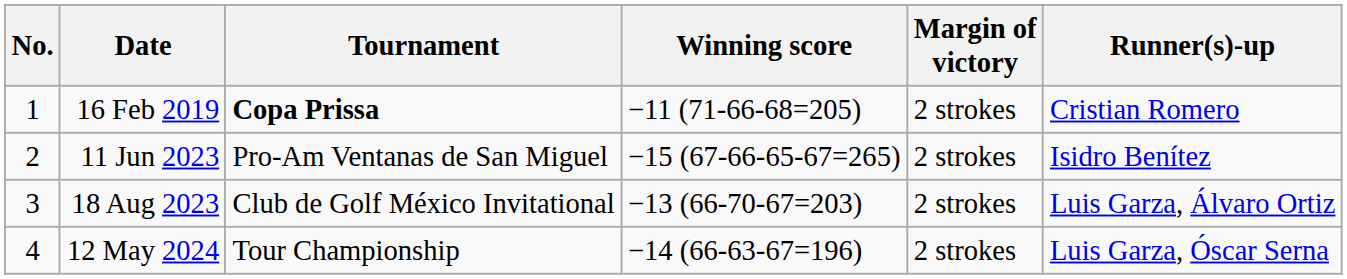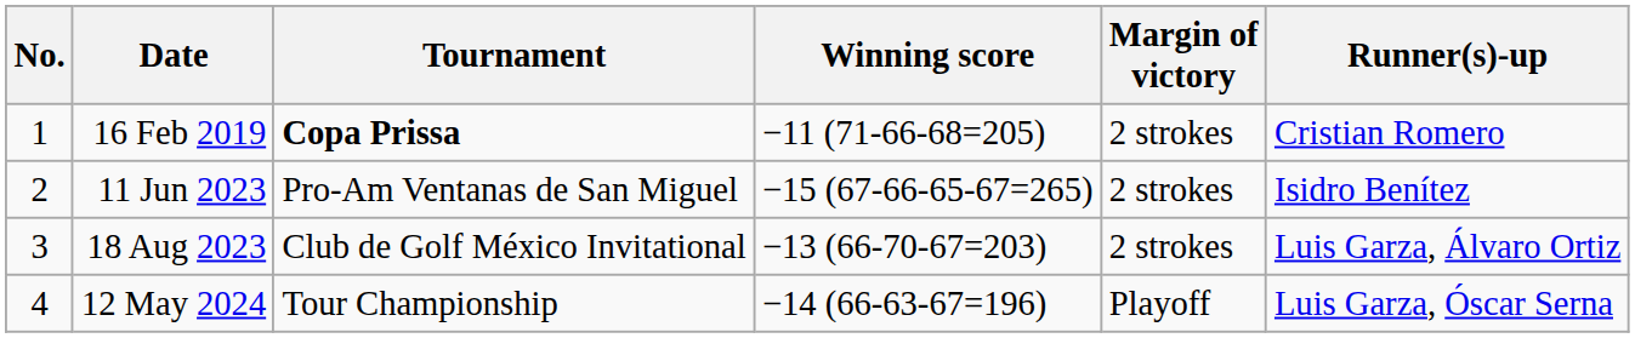 <table class="wikitable" style="font-size:95%;">
 <tr>
 <th>No.</th>
 <th>Date</th>
 <th>Tournament</th>
 <th>Winning score</th>
 <th>Margin of<br>victory</th>
 <th>Runner(s)-up</th>
 </tr>
 <tr>
 <td align=center>1</td>
 <td align=right>16 Feb <a href='#'>2019</a></td>
 <td><strong>Copa Prissa</strong></td>
 <td>−11 (71-66-68=205)</td>
 <td>2 strokes</td>
 <td> <a href='#'>Cristian Romero</a></td>
 </tr>
 <tr>
 <td align=center>2</td>
 <td align=right>11 Jun <a href='#'>2023</a></td>
 <td>Pro-Am Ventanas de San Miguel</td>
 <td>−15 (67-66-65-67=265)</td>
 <td>2 strokes</td>
 <td> <a href='#'>Isidro Benítez</a></td>
 </tr>
 <tr>
 <td align=center>3</td>
 <td align=right>18 Aug <a href='#'>2023</a></td>
 <td>Club de Golf México Invitational</td>
 <td>−13 (66-70-67=203)</td>
 <td>2 strokes</td>
 <td> <a href='#'>Luis Garza</a>,  <a href='#'>Álvaro Ortiz</a></td>
 </tr>
 <tr>
 <td align=center>4</td>
 <td align=right>12 May <a href='#'>2024</a></td>
 <td>Tour Championship</td>
 <td>−14 (66-63-67=196)</td>
-<td>2 strokes</td>
+<td>Playoff</td>
 <td> <a href='#'>Luis Garza</a>,  <a href='#'>Óscar Serna</a></td>
 </tr>
 </table>
